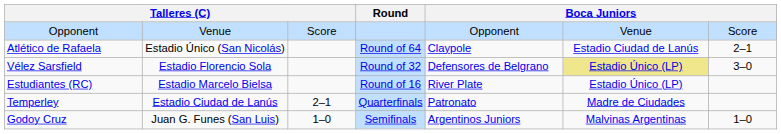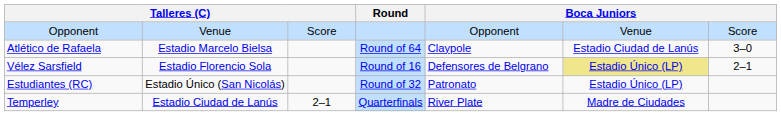 <table class="wikitable" style="text-align: center;">
 <tr>
 <th colspan=3><a href='#'>Talleres (C)</a></th>
 <th width=>Round</th>
 <th colspan=3><a href='#'>Boca Juniors</a></th>
 </tr>
 <tr bgcolor=#c1e0ff>
 <td width= 190px>Opponent</td>
 <td width= 200px>Venue</td>
 <td width= 90px>Score</td>
 <td width=></td>
 <td width= 190px>Opponent</td>
 <td width= 200px>Venue</td>
 <td width= 90px>Score</td>
 </tr>
 <tr>
 <td align=left><a href='#'>Atlético de Rafaela</a></td>
-<td>Estadio Único (<a href='#'>San Nicolás</a>)</td>
+<td><a href='#'>Estadio Marcelo Bielsa</a></td>
 <td></td>
 <td bgcolor=#c1e0ff><a href='#'>Round of 64</a></td>
 <td align=left><a href='#'>Claypole</a></td>
 <td><a href='#'>Estadio Ciudad de Lanús</a></td>
-<td>2–1</td>
+<td>3–0</td>
 </tr>
 <tr>
 <td align=left><a href='#'>Vélez Sarsfield</a></td>
 <td><a href='#'>Estadio Florencio Sola</a></td>
 <td></td>
-<td bgcolor=#c1e0ff><a href='#'>Round of 32</a></td>
+<td bgcolor=#c1e0ff><a href='#'>Round of 16</a></td>
 <td align=left><a href='#'>Defensores de Belgrano</a></td>
 <td style="background: khaki;"><a href='#'>Estadio Único (LP)</a></td>
-<td>3–0</td>
+<td>2–1</td>
 </tr>
 <tr>
 <td align=left><a href='#'>Estudiantes (RC)</a></td>
-<td><a href='#'>Estadio Marcelo Bielsa</a></td>
+<td>Estadio Único (<a href='#'>San Nicolás</a>)</td>
 <td></td>
-<td bgcolor=#c1e0ff><a href='#'>Round of 16</a></td>
-<td align=left><a href='#'>River Plate</a></td>
+<td bgcolor=#c1e0ff><a href='#'>Round of 32</a></td>
+<td align=left><a href='#'>Patronato</a></td>
 <td><a href='#'>Estadio Único (LP)</a></td>
 <td></td>
 </tr>
 <tr>
 <td align=left><a href='#'>Temperley</a></td>
 <td><a href='#'>Estadio Ciudad de Lanús</a></td>
 <td>2–1</td>
 <td bgcolor=#c1e0ff><a href='#'>Quarterfinals</a></td>
-<td align=left><a href='#'>Patronato</a></td>
+<td align=left><a href='#'>River Plate</a></td>
 <td><a href='#'>Madre de Ciudades</a></td>
 <td></td>
 </tr>
-<tr>
-<td align=left><a href='#'>Godoy Cruz</a></td>
-<td>Juan G. Funes (<a href='#'>San Luis</a>)</td>
-<td>1–0</td>
-<td bgcolor=#c1e0ff><a href='#'>Semifinals</a></td>
-<td align=left><a href='#'>Argentinos Juniors</a></td>
-<td><a href='#'>Malvinas Argentinas</a></td>
-<td>1–0</td>
-</tr>
 </table>
